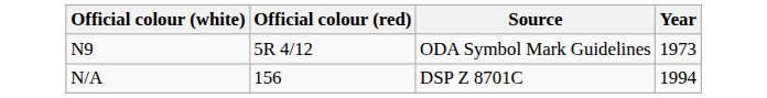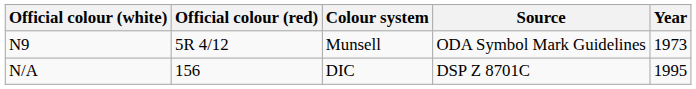 <table class="wikitable" style="margin:auto;">
 <tr>
 <th>Official colour (white)</th>
 <th>Official colour (red)</th>
+<th>Colour system</th>
 <th>Source</th>
 <th>Year</th>
 </tr>
 <tr>
 <td> N9</td>
 <td> 5R 4/12</td>
+<td>Munsell</td>
 <td>ODA Symbol Mark Guidelines</td>
 <td>1973</td>
 </tr>
 <tr>
 <td>N/A</td>
 <td> 156</td>
+<td>DIC</td>
 <td>DSP Z 8701C</td>
-<td>1994</td>
+<td>1995</td>
 </tr>
 </table>
